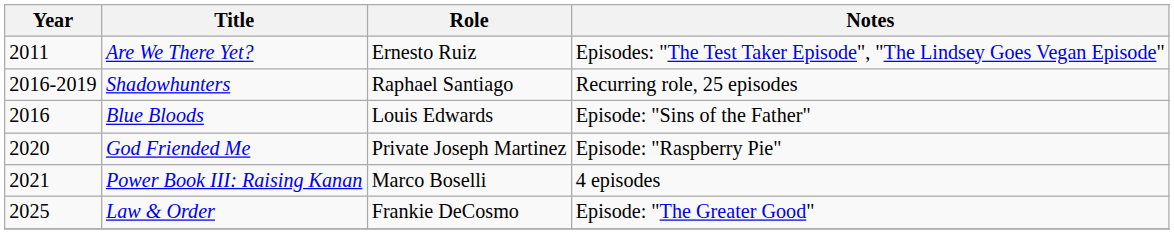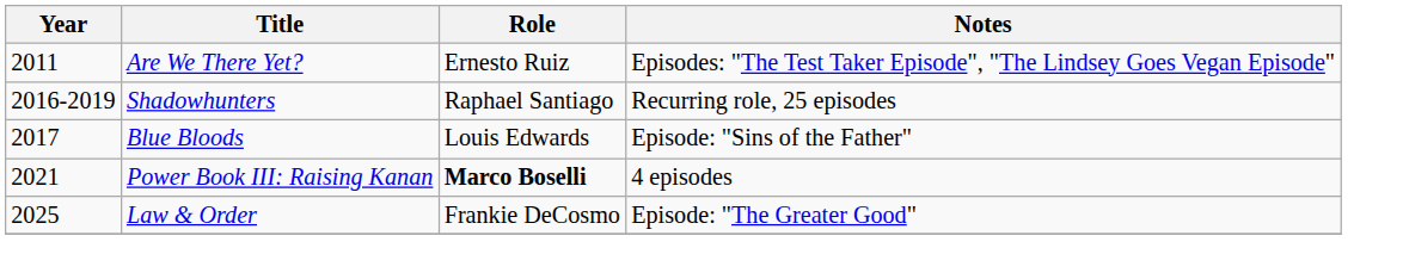 <table class="wikitable">
 <tr>
 <th>Year</th>
 <th>Title</th>
 <th>Role</th>
 <th>Notes</th>
 </tr>
 <tr>
 <td>2011</td>
 <td><em><a href='#'>Are We There Yet?</a></em></td>
 <td>Ernesto Ruiz</td>
 <td>Episodes: "<a href='#'>The Test Taker Episode</a>", "<a href='#'>The Lindsey Goes Vegan Episode</a>"</td>
 </tr>
 <tr>
 <td>2016-2019</td>
 <td><em><a href='#'>Shadowhunters</a></em></td>
 <td>Raphael Santiago</td>
 <td>Recurring role, 25 episodes</td>
 </tr>
 <tr>
-<td>2016</td>
+<td>2017</td>
 <td><em><a href='#'>Blue Bloods</a></em></td>
 <td>Louis Edwards</td>
 <td>Episode: "Sins of the Father"</td>
 </tr>
 <tr>
-<td>2020</td>
-<td><em><a href='#'>God Friended Me</a></em></td>
-<td>Private Joseph Martinez</td>
-<td>Episode: "Raspberry Pie"</td>
-</tr>
-<tr>
 <td>2021</td>
 <td><em><a href='#'>Power Book III: Raising Kanan</a></em></td>
-<td>Marco Boselli</td>
+<td><strong>Marco Boselli</strong></td>
 <td>4 episodes</td>
 </tr>
 <tr>
 <td>2025</td>
 <td><em><a href='#'>Law & Order</a></em></td>
 <td>Frankie DeCosmo</td>
 <td>Episode: "<a href='#'>The Greater Good</a>"</td>
 </tr>
 <tr>
 </tr>
 </table>
